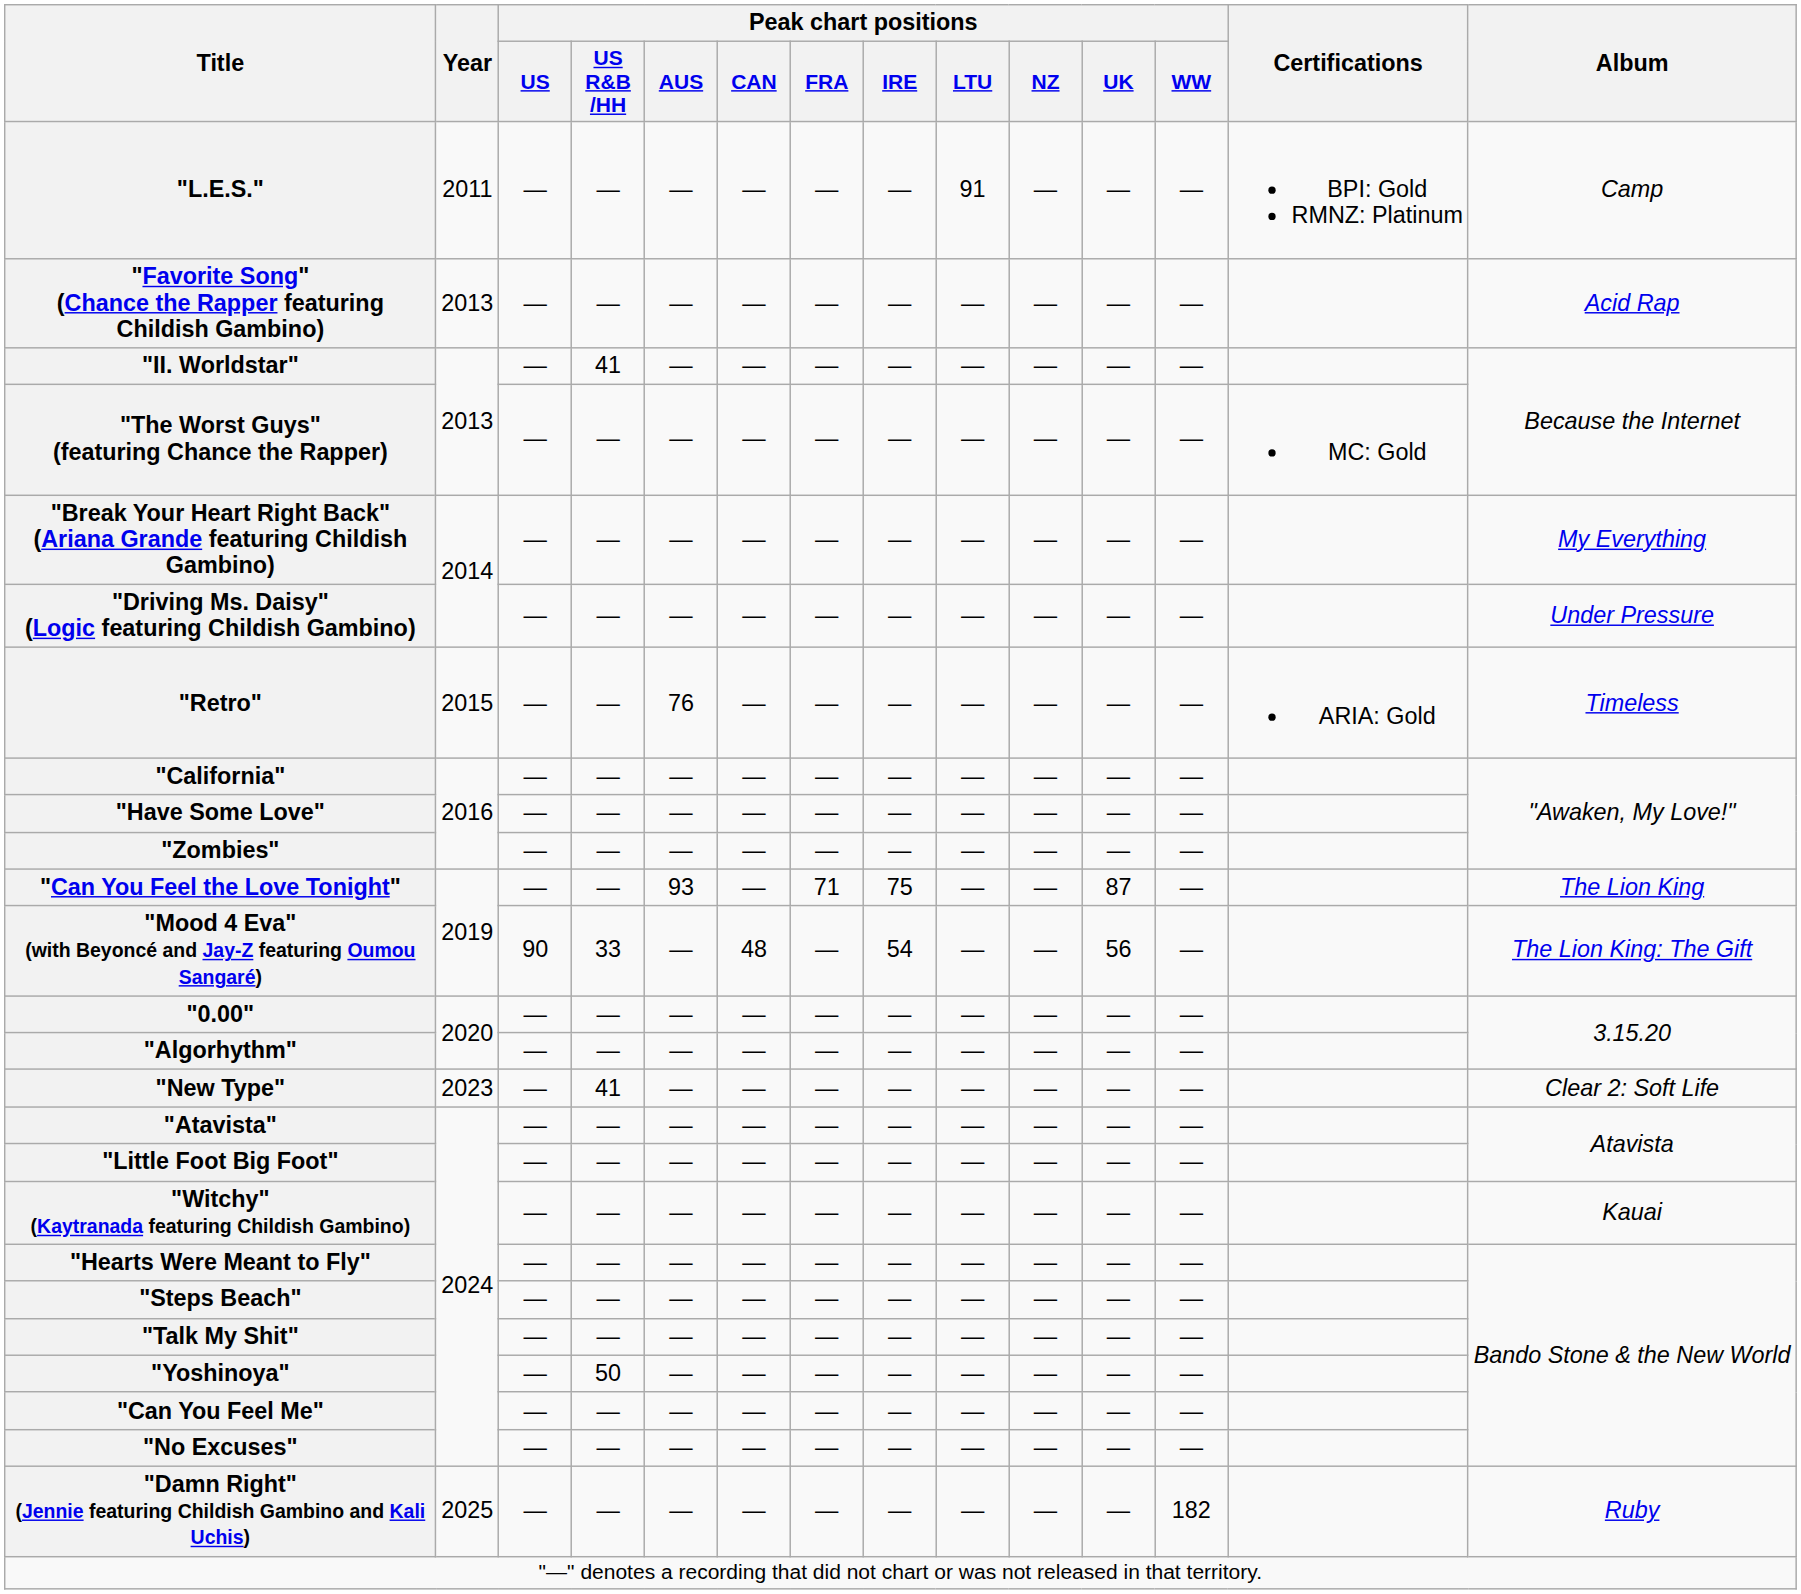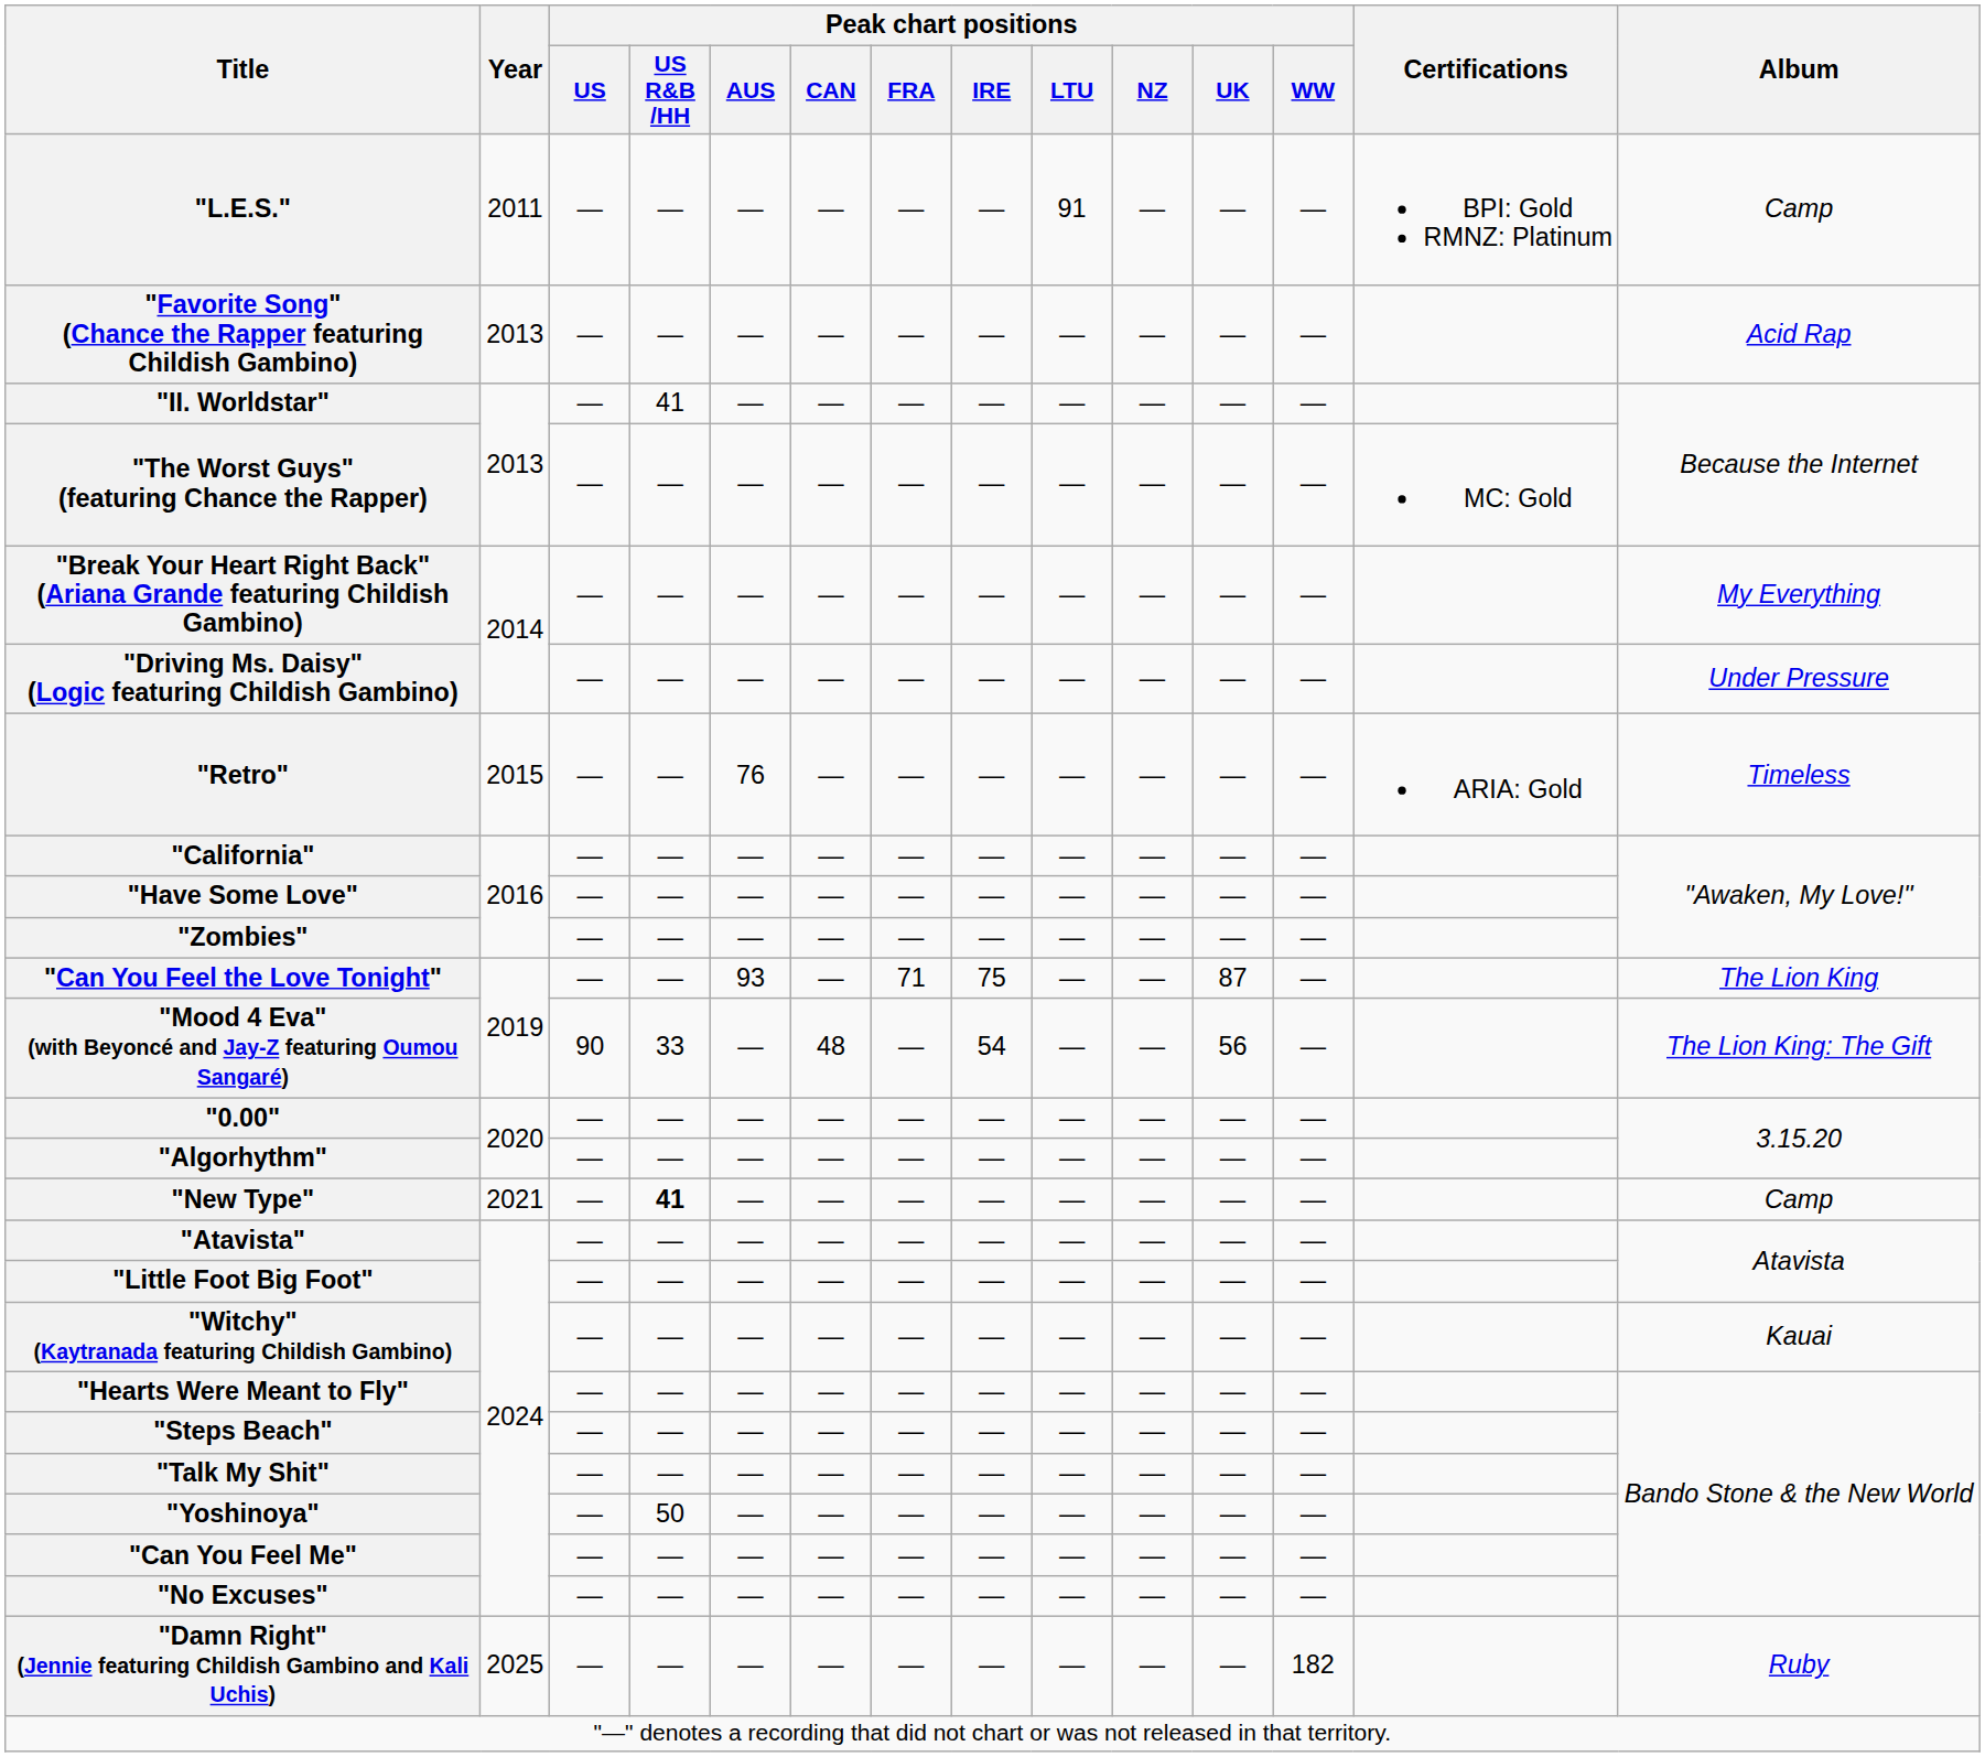 <table class="wikitable plainrowheaders" style="text-align:center;">
 <tr>
 <th scope="col" rowspan="2" style="width:18em;">Title</th>
 <th scope="col" rowspan="2">Year</th>
 <th colspan="10" scope="col">Peak chart positions</th>
 <th scope="col" rowspan="2">Certifications</th>
 <th scope="col" rowspan="2">Album</th>
 </tr>
 <tr>
 <th scope="col" style="width:3em;font-size:90%;"><a href='#'>US</a><br></th>
 <th scope="col" style="width:3em;font-size:90%;"><a href='#'>US<br>R&B<br>/HH</a><br></th>
 <th scope="col" style="width:3em;font-size:90%;"><a href='#'>AUS</a><br></th>
 <th scope="col" style="width:3em;font-size:90%;"><a href='#'>CAN</a><br></th>
 <th scope="col" style="width:3em;font-size:90%;"><a href='#'>FRA</a><br></th>
 <th scope="col" style="width:3em;font-size:90%;"><a href='#'>IRE</a><br></th>
 <th scope="col" style="width:3em;font-size:90%;"><a href='#'>LTU</a><br></th>
 <th scope="col" style="width:3em;font-size:90%;"><a href='#'>NZ</a><br></th>
 <th scope="col" style="width:3em;font-size:90%;"><a href='#'>UK</a><br></th>
 <th scope="col" style="width:3em;font-size:90%;"><a href='#'>WW</a><br></th>
 </tr>
 <tr>
 <th scope="row">"L.E.S."</th>
 <td>2011</td>
 <td>—</td>
 <td>—</td>
 <td>—</td>
 <td>—</td>
 <td>—</td>
 <td>—</td>
 <td>91</td>
 <td>—</td>
 <td>—</td>
 <td>—</td>
 <td><br><ul><li>BPI: Gold</li><li>RMNZ: Platinum</li></ul></td>
 <td><em>Camp</em></td>
 </tr>
 <tr>
 <th scope="row">"<a href='#'>Favorite Song</a>"<br><span>(<a href='#'>Chance the Rapper</a> featuring Childish Gambino)</span></th>
 <td>2013</td>
 <td>—</td>
 <td>—</td>
 <td>—</td>
 <td>—</td>
 <td>—</td>
 <td>—</td>
 <td>—</td>
 <td>—</td>
 <td>—</td>
 <td>—</td>
 <td></td>
 <td><em><a href='#'>Acid Rap</a></em></td>
 </tr>
 <tr>
 <th scope="row">"II. Worldstar"</th>
 <td rowspan="2">2013</td>
 <td>—</td>
 <td>41</td>
 <td>—</td>
 <td>—</td>
 <td>—</td>
 <td>—</td>
 <td>—</td>
 <td>—</td>
 <td>—</td>
 <td>—</td>
 <td></td>
 <td rowspan="2"><em>Because the Internet</em></td>
 </tr>
 <tr>
 <th scope="row">"The Worst Guys"<br><span>(featuring Chance the Rapper)</span></th>
 <td>—</td>
 <td>—</td>
 <td>—</td>
 <td>—</td>
 <td>—</td>
 <td>—</td>
 <td>—</td>
 <td>—</td>
 <td>—</td>
 <td>—</td>
 <td><br><ul><li>MC: Gold</li></ul></td>
 </tr>
 <tr>
 <th scope="row">"Break Your Heart Right Back"<br><span>(<a href='#'>Ariana Grande</a> featuring Childish Gambino)</span></th>
 <td rowspan="2">2014</td>
 <td>—</td>
 <td>—</td>
 <td>—</td>
 <td>—</td>
 <td>—</td>
 <td>—</td>
 <td>—</td>
 <td>—</td>
 <td>—</td>
 <td>—</td>
 <td></td>
 <td><em><a href='#'>My Everything</a></em></td>
 </tr>
 <tr>
 <th scope="row">"Driving Ms. Daisy"<br><span>(<a href='#'>Logic</a> featuring Childish Gambino)</span></th>
 <td>—</td>
 <td>—</td>
 <td>—</td>
 <td>—</td>
 <td>—</td>
 <td>—</td>
 <td>—</td>
 <td>—</td>
 <td>—</td>
 <td>—</td>
 <td></td>
 <td><em><a href='#'>Under Pressure</a></em></td>
 </tr>
 <tr>
 <th scope="row">"Retro"</th>
 <td>2015</td>
 <td>—</td>
 <td>—</td>
 <td>76</td>
 <td>—</td>
 <td>—</td>
 <td>—</td>
 <td>—</td>
 <td>—</td>
 <td>—</td>
 <td>—</td>
 <td><br><ul><li>ARIA: Gold</li></ul></td>
 <td><em><a href='#'>Timeless</a></em></td>
 </tr>
 <tr>
 <th scope="row">"California"</th>
 <td rowspan="3">2016</td>
 <td>—</td>
 <td>—</td>
 <td>—</td>
 <td>—</td>
 <td>—</td>
 <td>—</td>
 <td>—</td>
 <td>—</td>
 <td>—</td>
 <td>—</td>
 <td></td>
 <td rowspan="3"><em>"Awaken, My Love!"</em></td>
 </tr>
 <tr>
 <th scope="row">"Have Some Love"</th>
 <td>—</td>
 <td>—</td>
 <td>—</td>
 <td>—</td>
 <td>—</td>
 <td>—</td>
 <td>—</td>
 <td>—</td>
 <td>—</td>
 <td>—</td>
 <td></td>
 </tr>
 <tr>
 <th scope="row">"Zombies"</th>
 <td>—</td>
 <td>—</td>
 <td>—</td>
 <td>—</td>
 <td>—</td>
 <td>—</td>
 <td>—</td>
 <td>—</td>
 <td>—</td>
 <td>—</td>
 <td></td>
 </tr>
 <tr>
 <th scope="row">"<a href='#'>Can You Feel the Love Tonight</a>"<br></th>
 <td rowspan="2">2019</td>
 <td>—</td>
 <td>—</td>
 <td>93</td>
 <td>—</td>
 <td>71</td>
 <td>75</td>
 <td>—</td>
 <td>—</td>
 <td>87</td>
 <td>—</td>
 <td></td>
 <td><em><a href='#'>The Lion King</a></em></td>
 </tr>
 <tr>
 <th scope="row">"Mood 4 Eva"<br><small>(with Beyoncé and <a href='#'>Jay-Z</a> featuring <a href='#'>Oumou Sangaré</a>)</small></th>
 <td>90</td>
 <td>33</td>
 <td>—</td>
 <td>48</td>
 <td>—</td>
 <td>54</td>
 <td>—</td>
 <td>—</td>
 <td>56</td>
 <td>—</td>
 <td></td>
 <td><em><a href='#'>The Lion King: The Gift</a></em></td>
 </tr>
 <tr>
 <th scope="row">"0.00"</th>
 <td rowspan="2">2020</td>
 <td>—</td>
 <td>—</td>
 <td>—</td>
 <td>—</td>
 <td>—</td>
 <td>—</td>
 <td>—</td>
 <td>—</td>
 <td>—</td>
 <td>—</td>
 <td></td>
 <td rowspan="2"><em>3.15.20</em></td>
 </tr>
 <tr>
 <th scope="row">"Algorhythm"</th>
 <td>—</td>
 <td>—</td>
 <td>—</td>
 <td>—</td>
 <td>—</td>
 <td>—</td>
 <td>—</td>
 <td>—</td>
 <td>—</td>
 <td>—</td>
 <td></td>
 </tr>
 <tr>
 <th scope="row">"New Type"<br></th>
-<td>2023</td>
+<td>2021</td>
 <td>—</td>
-<td>41</td>
+<td><strong>41</strong></td>
 <td>—</td>
 <td>—</td>
 <td>—</td>
 <td>—</td>
 <td>—</td>
 <td>—</td>
 <td>—</td>
 <td>—</td>
 <td></td>
-<td><em>Clear 2: Soft Life</em></td>
+<td><em>Camp</em></td>
 </tr>
 <tr>
 <th scope="row">"Atavista"</th>
 <td rowspan="9">2024</td>
 <td>—</td>
 <td>—</td>
 <td>—</td>
 <td>—</td>
 <td>—</td>
 <td>—</td>
 <td>—</td>
 <td>—</td>
 <td>—</td>
 <td>—</td>
 <td></td>
 <td rowspan="2"><em>Atavista</em></td>
 </tr>
 <tr>
 <th scope="row">"Little Foot Big Foot"<br></th>
 <td>—</td>
 <td>—</td>
 <td>—</td>
 <td>—</td>
 <td>—</td>
 <td>—</td>
 <td>—</td>
 <td>—</td>
 <td>—</td>
 <td>—</td>
 <td></td>
 </tr>
 <tr>
 <th scope="row">"Witchy"<br><small>(<a href='#'>Kaytranada</a> featuring Childish Gambino)</small></th>
 <td>—</td>
 <td>—</td>
 <td>—</td>
 <td>—</td>
 <td>—</td>
 <td>—</td>
 <td>—</td>
 <td>—</td>
 <td>—</td>
 <td>—</td>
 <td></td>
 <td><em>Kauai</em></td>
 </tr>
 <tr>
 <th scope="row">"Hearts Were Meant to Fly"</th>
 <td>—</td>
 <td>—</td>
 <td>—</td>
 <td>—</td>
 <td>—</td>
 <td>—</td>
 <td>—</td>
 <td>—</td>
 <td>—</td>
 <td>—</td>
 <td></td>
 <td rowspan="6"><em>Bando Stone & the New World</em></td>
 </tr>
 <tr>
 <th scope="row">"Steps Beach"</th>
 <td>—</td>
 <td>—</td>
 <td>—</td>
 <td>—</td>
 <td>—</td>
 <td>—</td>
 <td>—</td>
 <td>—</td>
 <td>—</td>
 <td>—</td>
 <td></td>
 </tr>
 <tr>
 <th scope="row">"Talk My Shit"<br></th>
 <td>—</td>
 <td>—</td>
 <td>—</td>
 <td>—</td>
 <td>—</td>
 <td>—</td>
 <td>—</td>
 <td>—</td>
 <td>—</td>
 <td>—</td>
 <td></td>
 </tr>
 <tr>
 <th scope="row">"Yoshinoya"</th>
 <td>—</td>
 <td>50</td>
 <td>—</td>
 <td>—</td>
 <td>—</td>
 <td>—</td>
 <td>—</td>
 <td>—</td>
 <td>—</td>
 <td>—</td>
 <td></td>
 </tr>
 <tr>
 <th scope="row">"Can You Feel Me"<br></th>
 <td>—</td>
 <td>—</td>
 <td>—</td>
 <td>—</td>
 <td>—</td>
 <td>—</td>
 <td>—</td>
 <td>—</td>
 <td>—</td>
 <td>—</td>
 <td></td>
 </tr>
 <tr>
 <th scope="row">"No Excuses"<br></th>
 <td>—</td>
 <td>—</td>
 <td>—</td>
 <td>—</td>
 <td>—</td>
 <td>—</td>
 <td>—</td>
 <td>—</td>
 <td>—</td>
 <td>—</td>
 <td></td>
 </tr>
 <tr>
 <th scope="row">"Damn Right"<br><small>(<a href='#'>Jennie</a> featuring Childish Gambino and <a href='#'>Kali Uchis</a>)</small></th>
 <td>2025</td>
 <td>—</td>
 <td>—</td>
 <td>—</td>
 <td>—</td>
 <td>—</td>
 <td>—</td>
 <td>—</td>
 <td>—</td>
 <td>—</td>
 <td>182</td>
 <td></td>
 <td><em><a href='#'>Ruby</a></em></td>
 </tr>
 <tr>
 <td colspan="15" style="font-size:90%">"—" denotes a recording that did not chart or was not released in that territory.</td>
 </tr>
 </table>
